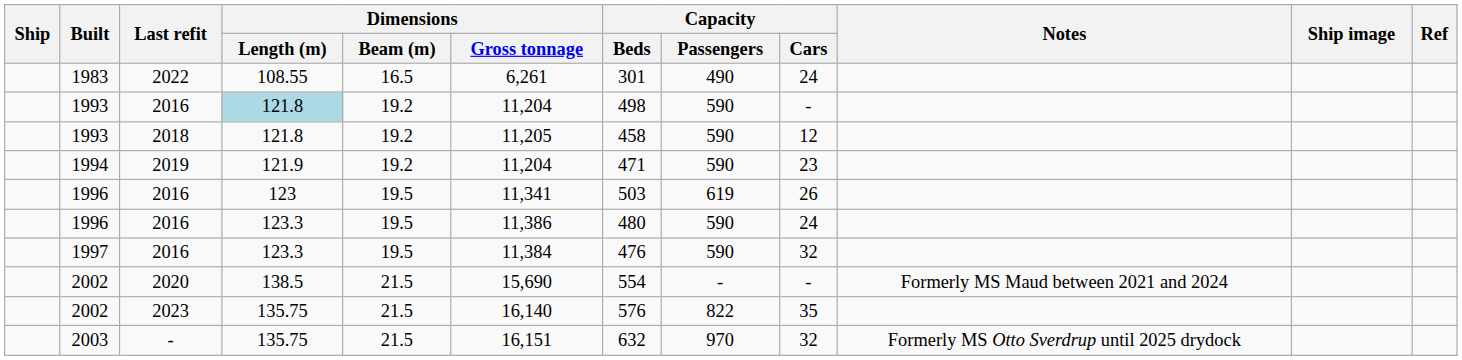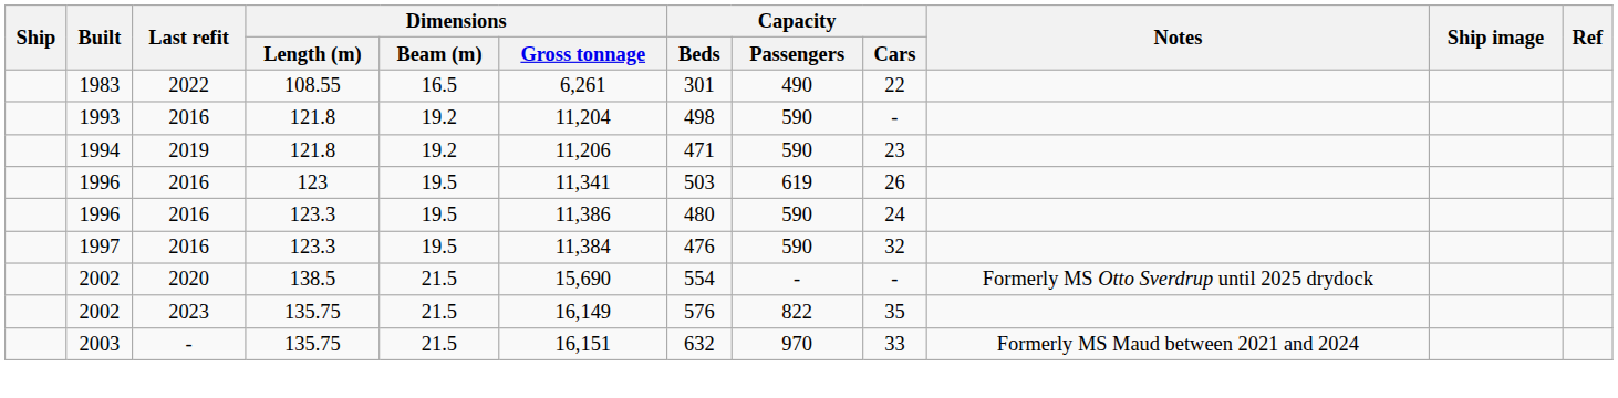 <table class="wikitable" style="width: 100%; text-align: center;">
 <tr>
 <th rowspan="2">Ship</th>
 <th rowspan="2">Built</th>
 <th rowspan="2">Last refit</th>
 <th colspan="3">Dimensions</th>
 <th colspan="3">Capacity</th>
 <th rowspan="2">Notes</th>
 <th rowspan="2">Ship image</th>
 <th rowspan="2">Ref</th>
 </tr>
 <tr>
 <th>Length (m)</th>
 <th>Beam (m)</th>
 <th><a href='#'>Gross tonnage</a></th>
 <th>Beds</th>
 <th>Passengers</th>
 <th>Cars</th>
 </tr>
 <tr>
 <td></td>
 <td>1983</td>
 <td>2022</td>
 <td>108.55</td>
 <td>16.5</td>
 <td>6,261</td>
 <td>301</td>
 <td>490</td>
-<td>24</td>
+<td>22</td>
 <td></td>
 <td></td>
 <td></td>
 </tr>
 <tr>
 <td></td>
 <td>1993</td>
 <td>2016</td>
-<td style="background: lightblue;">121.8</td>
+<td>121.8</td>
 <td>19.2</td>
 <td>11,204</td>
 <td>498</td>
 <td>590</td>
 <td>-</td>
 <td></td>
 <td></td>
 <td></td>
 </tr>
 <tr>
 <td></td>
-<td>1993</td>
-<td>2018</td>
+<td>1994</td>
+<td>2019</td>
 <td>121.8</td>
 <td>19.2</td>
-<td>11,205</td>
-<td>458</td>
-<td>590</td>
-<td>12</td>
-<td></td>
-<td></td>
-<td></td>
-</tr>
-<tr>
-<td></td>
-<td>1994</td>
-<td>2019</td>
-<td>121.9</td>
-<td>19.2</td>
-<td>11,204</td>
+<td>11,206</td>
 <td>471</td>
 <td>590</td>
 <td>23</td>
 <td></td>
 <td></td>
 <td></td>
 </tr>
 <tr>
 <td></td>
 <td>1996</td>
 <td>2016</td>
 <td>123</td>
 <td>19.5</td>
 <td>11,341</td>
 <td>503</td>
 <td>619</td>
 <td>26</td>
 <td></td>
 <td></td>
 <td></td>
 </tr>
 <tr>
 <td></td>
 <td>1996</td>
 <td>2016</td>
 <td>123.3</td>
 <td>19.5</td>
 <td>11,386</td>
 <td>480</td>
 <td>590</td>
 <td>24</td>
 <td></td>
 <td></td>
 <td></td>
 </tr>
 <tr>
 <td></td>
 <td>1997</td>
 <td>2016</td>
 <td>123.3</td>
 <td>19.5</td>
 <td>11,384</td>
 <td>476</td>
 <td>590</td>
 <td>32</td>
 <td></td>
 <td></td>
 <td></td>
 </tr>
 <tr>
 <td></td>
 <td>2002</td>
 <td>2020</td>
 <td>138.5</td>
 <td>21.5</td>
 <td>15,690</td>
 <td>554</td>
 <td>-</td>
 <td>-</td>
-<td>Formerly MS Maud between 2021 and 2024</td>
+<td>Formerly MS <em>Otto Sverdrup</em> until 2025 drydock</td>
 <td></td>
 <td></td>
 </tr>
 <tr>
 <td></td>
 <td>2002</td>
 <td>2023</td>
 <td>135.75</td>
 <td>21.5</td>
-<td>16,140</td>
+<td>16,149</td>
 <td>576</td>
 <td>822</td>
 <td>35</td>
 <td></td>
 <td></td>
 <td></td>
 </tr>
 <tr>
 <td></td>
 <td>2003</td>
 <td>-</td>
 <td>135.75</td>
 <td>21.5</td>
 <td>16,151</td>
 <td>632</td>
 <td>970</td>
-<td>32</td>
-<td>Formerly MS <em>Otto Sverdrup</em> until 2025 drydock</td>
+<td>33</td>
+<td>Formerly MS Maud between 2021 and 2024</td>
 <td></td>
 <td></td>
 </tr>
 </table>
